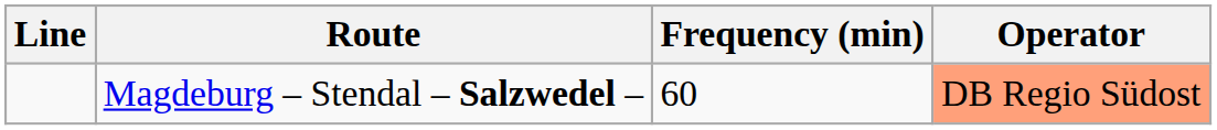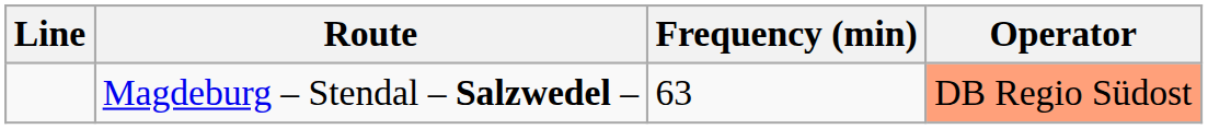 <table class="wikitable">
 <tr>
 <th>Line</th>
 <th>Route</th>
 <th>Frequency (min)</th>
 <th>Operator</th>
 </tr>
 <tr>
 <td align="center"></td>
 <td><a href='#'>Magdeburg</a> – Stendal – <strong>Salzwedel</strong> – </td>
-<td>60</td>
+<td>63</td>
 <td style="background: lightsalmon;">DB Regio Südost</td>
 </tr>
 </table>
